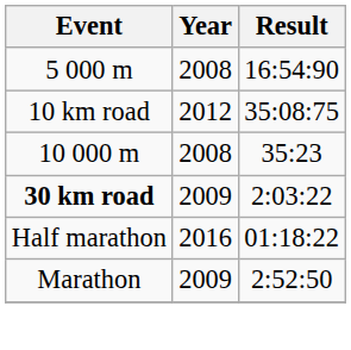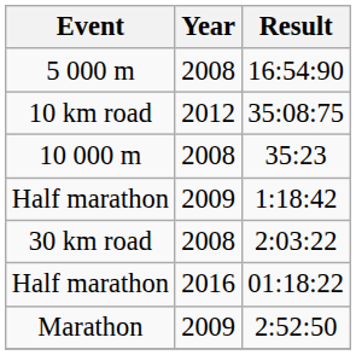 <table class="wikitable" style="text-align: center">
 <tr>
 <th>Event</th>
 <th>Year</th>
 <th>Result</th>
 </tr>
 <tr>
 <td>5 000 m</td>
 <td>2008</td>
 <td>16:54:90</td>
 </tr>
 <tr>
 <td>10 km road</td>
 <td>2012</td>
 <td>35:08:75</td>
 </tr>
 <tr>
 <td>10 000 m</td>
 <td>2008</td>
 <td>35:23</td>
 </tr>
 <tr>
-<td><strong>30 km road</strong></td>
+<td>Half marathon</td>
 <td>2009</td>
+<td>1:18:42</td>
+</tr>
+<tr>
+<td>30 km road</td>
+<td>2008</td>
 <td>2:03:22</td>
 </tr>
 <tr>
 <td>Half marathon</td>
 <td>2016</td>
 <td>01:18:22</td>
 </tr>
 <tr>
 <td>Marathon</td>
 <td>2009</td>
 <td>2:52:50</td>
 </tr>
 <tr>
 </tr>
 </table>
